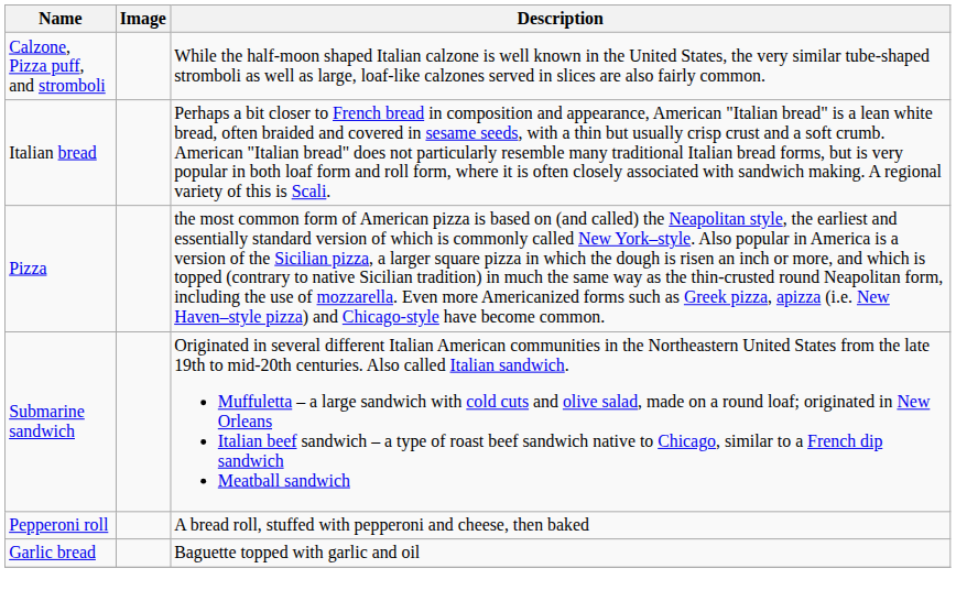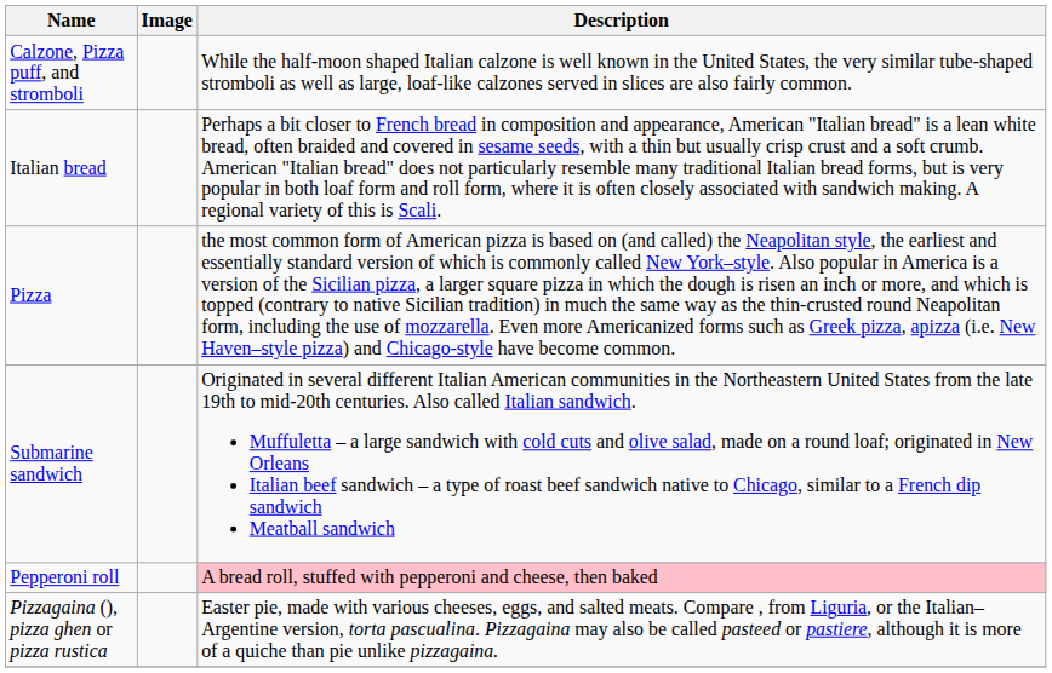 <table class="wikitable">
 <tr>
 <th>Name</th>
 <th>Image</th>
 <th>Description</th>
 </tr>
 <tr>
 <td><a href='#'>Calzone</a>, <a href='#'>Pizza puff</a>, and <a href='#'>stromboli</a></td>
 <td></td>
 <td>While the half-moon shaped Italian calzone is well known in the United States, the very similar tube-shaped stromboli as well as large, loaf-like calzones served in slices are also fairly common.</td>
 </tr>
 <tr>
 <td>Italian <a href='#'>bread</a></td>
 <td></td>
 <td>Perhaps a bit closer to <a href='#'>French bread</a> in composition and appearance, American "Italian bread" is a lean white bread, often braided and covered in <a href='#'>sesame seeds</a>, with a thin but usually crisp crust and a soft crumb. American "Italian bread" does not particularly resemble many traditional Italian bread forms, but is very popular in both loaf form and roll form, where it is often closely associated with sandwich making. A regional variety of this is <a href='#'>Scali</a>.</td>
 </tr>
 <tr>
 <td><a href='#'>Pizza</a></td>
 <td></td>
 <td>the most common form of American pizza is based on (and called) the <a href='#'>Neapolitan style</a>, the earliest and essentially standard version of which is commonly called <a href='#'>New York–style</a>. Also popular in America is a version of the <a href='#'>Sicilian pizza</a>, a larger square pizza in which the dough is risen an inch or more, and which is topped (contrary to native Sicilian tradition) in much the same way as the thin-crusted round Neapolitan form, including the use of <a href='#'>mozzarella</a>. Even more Americanized forms such as <a href='#'>Greek pizza</a>, <a href='#'>apizza</a> (i.e. <a href='#'>New Haven–style pizza</a>) and <a href='#'>Chicago-style</a> have become common.</td>
 </tr>
 <tr>
 <td><a href='#'>Submarine sandwich</a></td>
 <td></td>
 <td>Originated in several different Italian American communities in the Northeastern United States from the late 19th to mid-20th centuries. Also called <a href='#'>Italian sandwich</a>.<br><ul><li><a href='#'>Muffuletta</a> – a large sandwich with <a href='#'>cold cuts</a> and <a href='#'>olive salad</a>, made on a round loaf; originated in <a href='#'>New Orleans</a></li><li><a href='#'>Italian beef</a> sandwich – a type of roast beef sandwich native to <a href='#'>Chicago</a>, similar to a <a href='#'>French dip sandwich</a></li><li><a href='#'>Meatball sandwich</a></li></ul></td>
 </tr>
 <tr>
 <td><a href='#'>Pepperoni roll</a></td>
 <td></td>
-<td>A bread roll, stuffed with pepperoni and cheese, then baked</td>
+<td style="background: pink;">A bread roll, stuffed with pepperoni and cheese, then baked</td>
 </tr>
 <tr>
-<td><a href='#'>Garlic bread</a></td>
+<td><em>Pizzagaina</em> (),  <em>pizza ghen</em> or <em>pizza rustica</em></td>
 <td></td>
-<td>Baguette topped with garlic and oil</td>
+<td>Easter pie, made with various cheeses, eggs, and salted meats. Compare <em></em>, from <a href='#'>Liguria</a>, or the Italian–Argentine version, <em>torta pascualina</em>. <em>Pizzagaina</em> may also be called <em>pasteed</em> or <em><a href='#'>pastiere</a></em>, although it is more of a quiche than pie unlike <em>pizzagaina.</em></td>
 </tr>
 <tr>
 </tr>
 </table>
